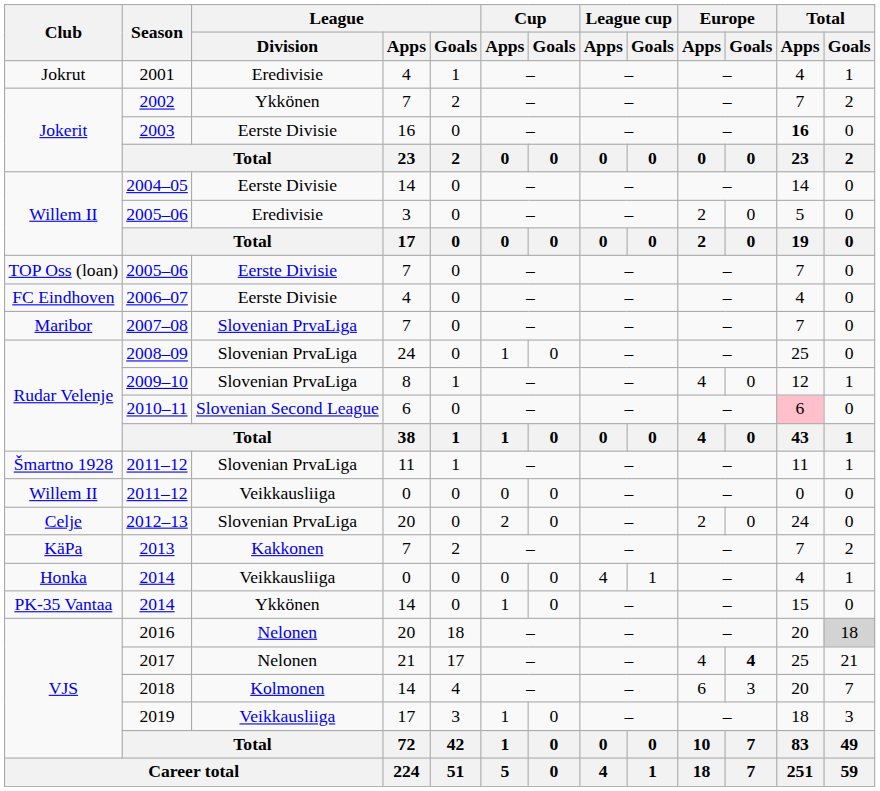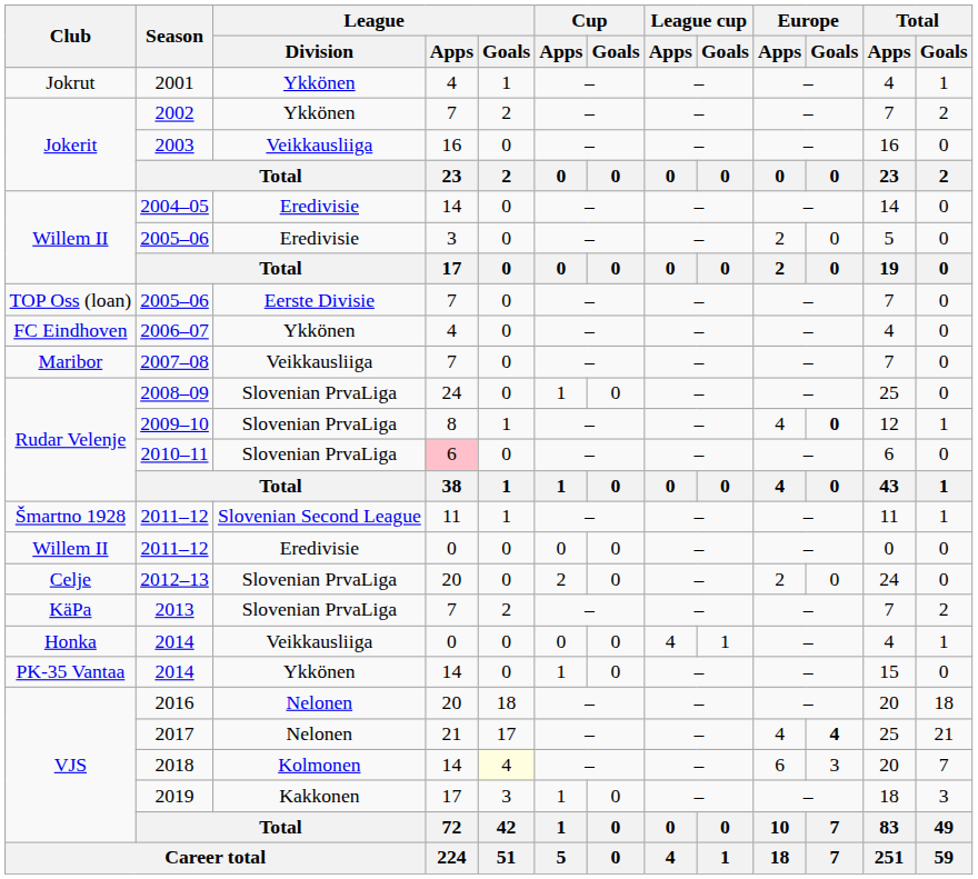 <table class="wikitable" style="text-align:center">
 <tr>
 <th rowspan="2">Club</th>
 <th rowspan="2">Season</th>
 <th colspan="3">League</th>
 <th colspan="2">Cup</th>
 <th colspan="2">League cup</th>
 <th colspan="2">Europe</th>
 <th colspan="2">Total</th>
 </tr>
 <tr>
 <th>Division</th>
 <th>Apps</th>
 <th>Goals</th>
 <th>Apps</th>
 <th>Goals</th>
 <th>Apps</th>
 <th>Goals</th>
 <th>Apps</th>
 <th>Goals</th>
 <th>Apps</th>
 <th>Goals</th>
 </tr>
 <tr>
 <td>Jokrut</td>
 <td>2001</td>
-<td>Eredivisie</td>
+<td><a href='#'>Ykkönen</a></td>
 <td>4</td>
 <td>1</td>
 <td colspan=2>–</td>
 <td colspan=2>–</td>
 <td colspan=2>–</td>
 <td>4</td>
 <td>1</td>
 </tr>
 <tr>
 <td rowspan=3><a href='#'>Jokerit</a></td>
 <td><a href='#'>2002</a></td>
 <td>Ykkönen</td>
 <td>7</td>
 <td>2</td>
 <td colspan=2>–</td>
 <td colspan=2>–</td>
 <td colspan=2>–</td>
 <td>7</td>
 <td>2</td>
 </tr>
 <tr>
 <td><a href='#'>2003</a></td>
-<td>Eerste Divisie</td>
+<td><a href='#'>Veikkausliiga</a></td>
 <td>16</td>
 <td>0</td>
 <td colspan=2>–</td>
 <td colspan=2>–</td>
 <td colspan=2>–</td>
-<td><strong>16</strong></td>
+<td>16</td>
 <td>0</td>
 </tr>
 <tr>
 <th colspan=2>Total</th>
 <th>23</th>
 <th>2</th>
 <th>0</th>
 <th>0</th>
 <th>0</th>
 <th>0</th>
 <th>0</th>
 <th>0</th>
 <th>23</th>
 <th>2</th>
 </tr>
 <tr>
 <td rowspan=3><a href='#'>Willem II</a></td>
 <td><a href='#'>2004–05</a></td>
-<td>Eerste Divisie</td>
+<td><a href='#'>Eredivisie</a></td>
 <td>14</td>
 <td>0</td>
 <td colspan=2>–</td>
 <td colspan=2>–</td>
 <td colspan=2>–</td>
 <td>14</td>
 <td>0</td>
 </tr>
 <tr>
 <td><a href='#'>2005–06</a></td>
 <td>Eredivisie</td>
 <td>3</td>
 <td>0</td>
 <td colspan=2>–</td>
 <td colspan=2>–</td>
 <td>2</td>
 <td>0</td>
 <td>5</td>
 <td>0</td>
 </tr>
 <tr>
 <th colspan=2>Total</th>
 <th>17</th>
 <th>0</th>
 <th>0</th>
 <th>0</th>
 <th>0</th>
 <th>0</th>
 <th>2</th>
 <th>0</th>
 <th>19</th>
 <th>0</th>
 </tr>
 <tr>
 <td><a href='#'>TOP Oss</a> (loan)</td>
 <td><a href='#'>2005–06</a></td>
 <td><a href='#'>Eerste Divisie</a></td>
 <td>7</td>
 <td>0</td>
 <td colspan=2>–</td>
 <td colspan=2>–</td>
 <td colspan=2>–</td>
 <td>7</td>
 <td>0</td>
 </tr>
 <tr>
 <td><a href='#'>FC Eindhoven</a></td>
 <td><a href='#'>2006–07</a></td>
-<td>Eerste Divisie</td>
+<td>Ykkönen</td>
 <td>4</td>
 <td>0</td>
 <td colspan=2>–</td>
 <td colspan=2>–</td>
 <td colspan=2>–</td>
 <td>4</td>
 <td>0</td>
 </tr>
 <tr>
 <td><a href='#'>Maribor</a></td>
 <td><a href='#'>2007–08</a></td>
-<td><a href='#'>Slovenian PrvaLiga</a></td>
+<td>Veikkausliiga</td>
 <td>7</td>
 <td>0</td>
 <td colspan=2>–</td>
 <td colspan=2>–</td>
 <td colspan=2>–</td>
 <td>7</td>
 <td>0</td>
 </tr>
 <tr>
 <td rowspan=4><a href='#'>Rudar Velenje</a></td>
 <td><a href='#'>2008–09</a></td>
 <td>Slovenian PrvaLiga</td>
 <td>24</td>
 <td>0</td>
 <td>1</td>
 <td>0</td>
 <td colspan=2>–</td>
 <td colspan=2>–</td>
 <td>25</td>
 <td>0</td>
 </tr>
 <tr>
 <td><a href='#'>2009–10</a></td>
 <td>Slovenian PrvaLiga</td>
 <td>8</td>
 <td>1</td>
 <td colspan=2>–</td>
 <td colspan=2>–</td>
 <td>4</td>
-<td>0</td>
+<td><strong>0</strong></td>
 <td>12</td>
 <td>1</td>
 </tr>
 <tr>
 <td><a href='#'>2010–11</a></td>
-<td><a href='#'>Slovenian Second League</a></td>
-<td>6</td>
+<td>Slovenian PrvaLiga</td>
+<td style="background: pink;">6</td>
 <td>0</td>
 <td colspan=2>–</td>
 <td colspan=2>–</td>
 <td colspan=2>–</td>
-<td style="background: pink;">6</td>
+<td>6</td>
 <td>0</td>
 </tr>
 <tr>
 <th colspan=2>Total</th>
 <th>38</th>
 <th>1</th>
 <th>1</th>
 <th>0</th>
 <th>0</th>
 <th>0</th>
 <th>4</th>
 <th>0</th>
 <th>43</th>
 <th>1</th>
 </tr>
 <tr>
 <td><a href='#'>Šmartno 1928</a></td>
 <td><a href='#'>2011–12</a></td>
-<td>Slovenian PrvaLiga</td>
+<td><a href='#'>Slovenian Second League</a></td>
 <td>11</td>
 <td>1</td>
 <td colspan=2>–</td>
 <td colspan=2>–</td>
 <td colspan=2>–</td>
 <td>11</td>
 <td>1</td>
 </tr>
 <tr>
 <td><a href='#'>Willem II</a></td>
 <td><a href='#'>2011–12</a></td>
-<td>Veikkausliiga</td>
+<td>Eredivisie</td>
 <td>0</td>
 <td>0</td>
 <td>0</td>
 <td>0</td>
 <td colspan=2>–</td>
 <td colspan=2>–</td>
 <td>0</td>
 <td>0</td>
 </tr>
 <tr>
 <td><a href='#'>Celje</a></td>
 <td><a href='#'>2012–13</a></td>
 <td>Slovenian PrvaLiga</td>
 <td>20</td>
 <td>0</td>
 <td>2</td>
 <td>0</td>
 <td colspan=2>–</td>
 <td>2</td>
 <td>0</td>
 <td>24</td>
 <td>0</td>
 </tr>
 <tr>
 <td><a href='#'>KäPa</a></td>
 <td><a href='#'>2013</a></td>
-<td><a href='#'>Kakkonen</a></td>
+<td>Slovenian PrvaLiga</td>
 <td>7</td>
 <td>2</td>
 <td colspan=2>–</td>
 <td colspan=2>–</td>
 <td colspan=2>–</td>
 <td>7</td>
 <td>2</td>
 </tr>
 <tr>
 <td><a href='#'>Honka</a></td>
 <td><a href='#'>2014</a></td>
 <td>Veikkausliiga</td>
 <td>0</td>
 <td>0</td>
 <td>0</td>
 <td>0</td>
 <td>4</td>
 <td>1</td>
 <td colspan=2>–</td>
 <td>4</td>
 <td>1</td>
 </tr>
 <tr>
 <td><a href='#'>PK-35 Vantaa</a></td>
 <td><a href='#'>2014</a></td>
 <td>Ykkönen</td>
 <td>14</td>
 <td>0</td>
 <td>1</td>
 <td>0</td>
 <td colspan=2>–</td>
 <td colspan=2>–</td>
 <td>15</td>
 <td>0</td>
 </tr>
 <tr>
 <td rowspan=5><a href='#'>VJS</a></td>
 <td>2016</td>
 <td><a href='#'>Nelonen</a></td>
 <td>20</td>
 <td>18</td>
 <td colspan=2>–</td>
 <td colspan=2>–</td>
 <td colspan=2>–</td>
 <td>20</td>
-<td style="background: lightgrey;">18</td>
+<td>18</td>
 </tr>
 <tr>
 <td>2017</td>
 <td>Nelonen</td>
 <td>21</td>
 <td>17</td>
 <td colspan=2>–</td>
 <td colspan=2>–</td>
 <td>4</td>
 <td><strong>4</strong></td>
 <td>25</td>
 <td>21</td>
 </tr>
 <tr>
 <td>2018</td>
 <td><a href='#'>Kolmonen</a></td>
 <td>14</td>
-<td>4</td>
+<td style="background: lightyellow;">4</td>
 <td colspan=2>–</td>
 <td colspan=2>–</td>
 <td>6</td>
 <td>3</td>
 <td>20</td>
 <td>7</td>
 </tr>
 <tr>
 <td>2019</td>
-<td><a href='#'>Veikkausliiga</a></td>
+<td>Kakkonen</td>
 <td>17</td>
 <td>3</td>
 <td>1</td>
 <td>0</td>
 <td colspan=2>–</td>
 <td colspan=2>–</td>
 <td>18</td>
 <td>3</td>
 </tr>
 <tr>
 <th colspan=2>Total</th>
 <th>72</th>
 <th>42</th>
 <th>1</th>
 <th>0</th>
 <th>0</th>
 <th>0</th>
 <th>10</th>
 <th>7</th>
 <th>83</th>
 <th>49</th>
 </tr>
 <tr>
 <th colspan="3">Career total</th>
 <th>224</th>
 <th>51</th>
 <th>5</th>
 <th>0</th>
 <th>4</th>
 <th>1</th>
 <th>18</th>
 <th>7</th>
 <th>251</th>
 <th>59</th>
 </tr>
 </table>
